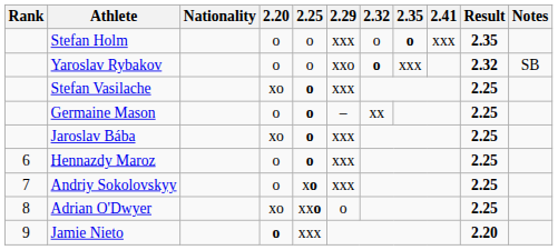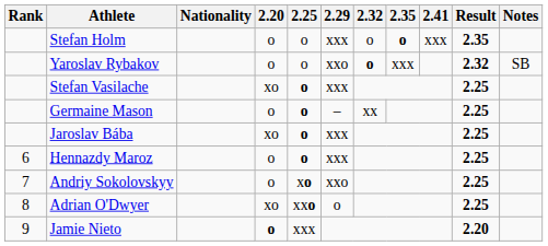 <table class="wikitable" style="text-align:center">
 <tr>
 <th>Rank</th>
 <th>Athlete</th>
 <th>Nationality</th>
 <th>2.20</th>
 <th>2.25</th>
 <th>2.29</th>
 <th>2.32</th>
 <th>2.35</th>
 <th>2.41</th>
 <th>Result</th>
 <th>Notes</th>
 </tr>
 <tr>
 <td></td>
 <td align="left"><a href='#'>Stefan Holm</a></td>
 <td align=left></td>
 <td>o</td>
 <td>o</td>
 <td>xxx</td>
 <td>o</td>
 <td><strong>o</strong></td>
 <td>xxx</td>
 <td><strong>2.35</strong></td>
 <td></td>
 </tr>
 <tr>
 <td></td>
 <td align="left"><a href='#'>Yaroslav Rybakov</a></td>
 <td align=left></td>
 <td>o</td>
 <td>o</td>
 <td>xxo</td>
 <td><strong>o</strong></td>
 <td>xxx</td>
 <td></td>
 <td><strong>2.32</strong></td>
 <td>SB</td>
 </tr>
 <tr>
 <td></td>
 <td align="left"><a href='#'>Stefan Vasilache</a></td>
 <td align=left></td>
 <td>xo</td>
 <td><strong>o</strong></td>
 <td>xxx</td>
 <td colspan=3></td>
 <td><strong>2.25</strong></td>
 <td></td>
 </tr>
 <tr>
 <td></td>
 <td align="left"><a href='#'>Germaine Mason</a></td>
 <td align=left></td>
 <td>o</td>
 <td><strong>o</strong></td>
 <td>–</td>
 <td>xx</td>
 <td colspan=2></td>
 <td><strong>2.25</strong></td>
 <td></td>
 </tr>
 <tr>
 <td></td>
 <td align="left"><a href='#'>Jaroslav Bába</a></td>
 <td align=left></td>
 <td>xo</td>
 <td><strong>o</strong></td>
 <td>xxx</td>
 <td colspan=3></td>
 <td><strong>2.25</strong></td>
 <td></td>
 </tr>
 <tr>
 <td>6</td>
 <td align="left"><a href='#'>Hennazdy Maroz</a></td>
 <td align=left></td>
 <td>o</td>
 <td><strong>o</strong></td>
 <td>xxx</td>
 <td colspan=3></td>
 <td><strong>2.25</strong></td>
 <td></td>
 </tr>
 <tr>
 <td>7</td>
 <td align="left"><a href='#'>Andriy Sokolovskyy</a></td>
 <td align=left></td>
 <td>o</td>
 <td>x<strong>o</strong></td>
-<td>xxx</td>
+<td>xxo</td>
 <td colspan=3></td>
 <td><strong>2.25</strong></td>
 <td></td>
 </tr>
 <tr>
 <td>8</td>
 <td align="left"><a href='#'>Adrian O'Dwyer</a></td>
 <td align=left></td>
 <td>xo</td>
 <td>xx<strong>o</strong></td>
 <td>o</td>
 <td colspan=3></td>
 <td><strong>2.25</strong></td>
 <td></td>
 </tr>
 <tr>
 <td>9</td>
 <td align="left"><a href='#'>Jamie Nieto</a></td>
 <td align=left></td>
 <td><strong>o</strong></td>
 <td>xxx</td>
 <td colspan=4></td>
 <td><strong>2.20</strong></td>
 <td></td>
 </tr>
 </table>
